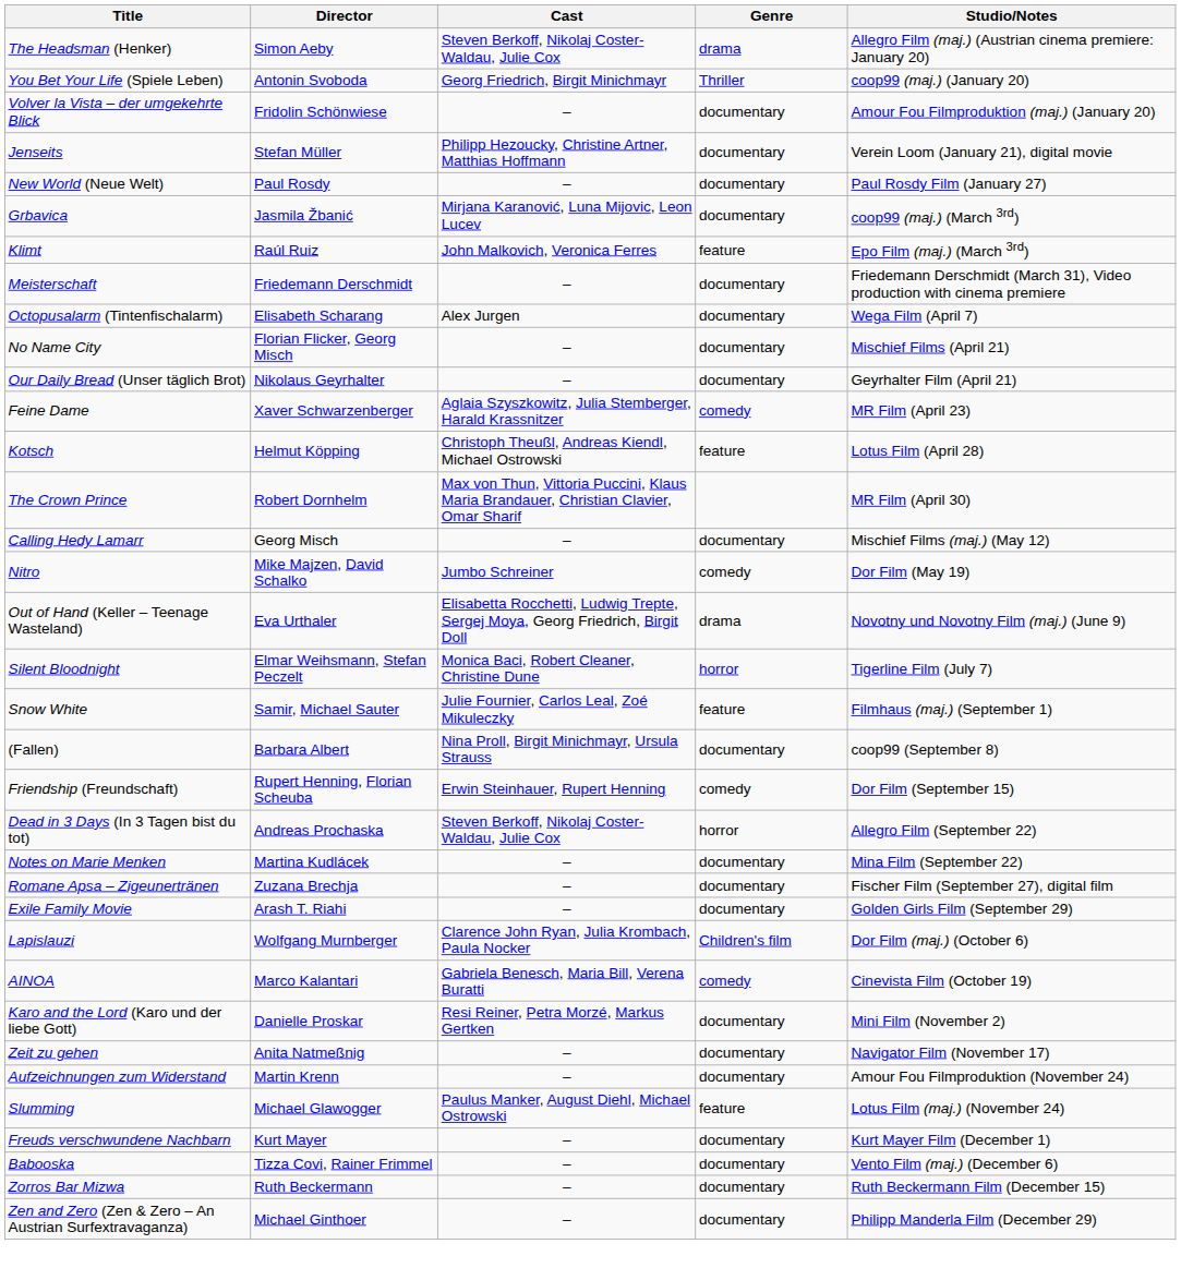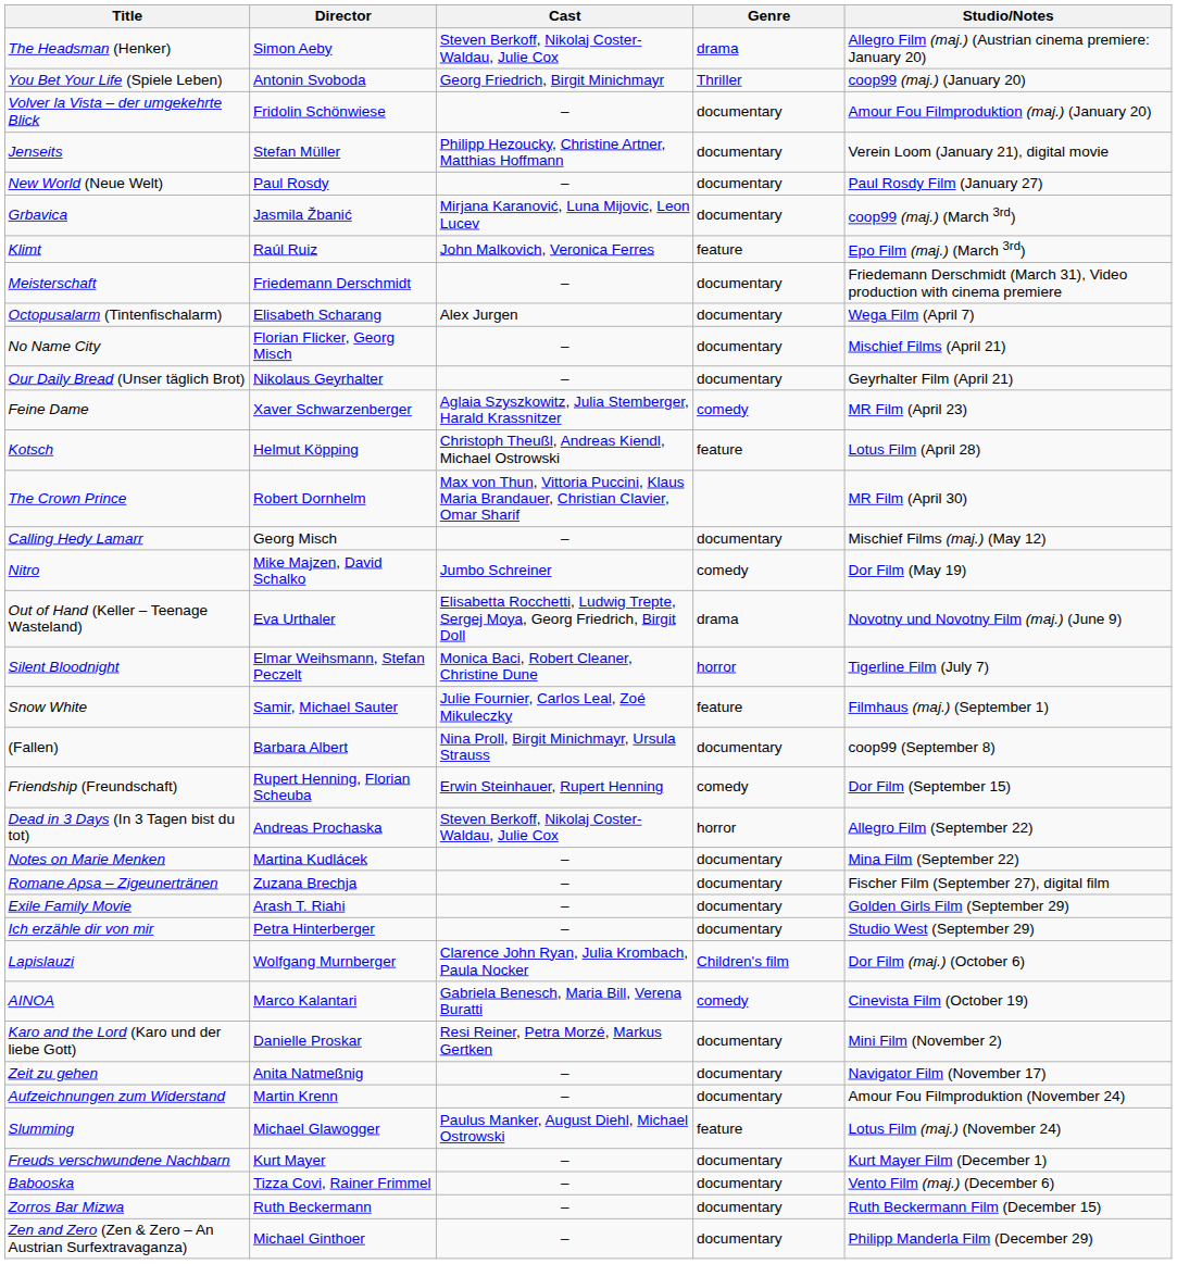 <table class="wikitable" width= "100%">
 <tr>
 <th width=21%>Title</th>
 <th width=16%>Director</th>
 <th width=22%>Cast</th>
 <th width=13%>Genre</th>
 <th width=28%>Studio/Notes</th>
 </tr>
 <tr>
 <td><em><a href='#'>The Headsman</a></em> (Henker)</td>
 <td><a href='#'>Simon Aeby</a></td>
 <td><a href='#'>Steven Berkoff</a>, <a href='#'>Nikolaj Coster-Waldau</a>, <a href='#'>Julie Cox</a></td>
 <td><a href='#'>drama</a></td>
 <td><a href='#'>Allegro Film</a> <em>(maj.)</em> (Austrian cinema premiere: January 20)</td>
 </tr>
 <tr>
 <td><em><a href='#'>You Bet Your Life</a></em> (Spiele Leben)</td>
 <td><a href='#'>Antonin Svoboda</a></td>
 <td><a href='#'>Georg Friedrich</a>, <a href='#'>Birgit Minichmayr</a></td>
 <td><a href='#'>Thriller</a></td>
 <td><a href='#'>coop99</a> <em>(maj.)</em> (January 20)</td>
 </tr>
 <tr>
 <td><em><a href='#'>Volver la Vista – der umgekehrte Blick</a></em></td>
 <td><a href='#'>Fridolin Schönwiese</a></td>
 <td align="center">–</td>
 <td>documentary</td>
 <td><a href='#'>Amour Fou Filmproduktion</a> <em>(maj.)</em> (January 20)</td>
 </tr>
 <tr>
 <td><em><a href='#'>Jenseits</a></em></td>
 <td><a href='#'>Stefan Müller</a></td>
 <td><a href='#'>Philipp Hezoucky</a>, <a href='#'>Christine Artner</a>, <a href='#'>Matthias Hoffmann</a></td>
 <td>documentary</td>
 <td>Verein Loom (January 21), digital movie</td>
 </tr>
 <tr>
 <td><em><a href='#'>New World</a></em> (Neue Welt)</td>
 <td><a href='#'>Paul Rosdy</a></td>
 <td align="center">–</td>
 <td>documentary</td>
 <td><a href='#'>Paul Rosdy Film</a> (January 27)</td>
 </tr>
 <tr>
 <td><em><a href='#'>Grbavica</a></em></td>
 <td><a href='#'>Jasmila Žbanić</a></td>
 <td><a href='#'>Mirjana Karanović</a>, <a href='#'>Luna Mijovic</a>, <a href='#'>Leon Lucev</a></td>
 <td>documentary</td>
 <td><a href='#'>coop99</a> <em>(maj.)</em> (March <sup>3rd</sup>)</td>
 </tr>
 <tr>
 <td><em><a href='#'>Klimt</a></em></td>
 <td><a href='#'>Raúl Ruiz</a></td>
 <td><a href='#'>John Malkovich</a>, <a href='#'>Veronica Ferres</a></td>
 <td>feature</td>
 <td><a href='#'>Epo Film</a> <em>(maj.)</em> (March <sup>3rd</sup>)</td>
 </tr>
 <tr>
 <td><em><a href='#'>Meisterschaft</a></em></td>
 <td><a href='#'>Friedemann Derschmidt</a></td>
 <td align="center">–</td>
 <td>documentary</td>
 <td>Friedemann Derschmidt (March 31), Video production with cinema premiere</td>
 </tr>
 <tr>
 <td><em><a href='#'>Octopusalarm</a></em> (Tintenfischalarm)</td>
 <td><a href='#'>Elisabeth Scharang</a></td>
 <td>Alex Jurgen</td>
 <td>documentary</td>
 <td><a href='#'>Wega Film</a> (April 7)</td>
 </tr>
 <tr>
 <td><em>No Name City</em></td>
 <td><a href='#'>Florian Flicker</a>, <a href='#'>Georg Misch</a></td>
 <td align="center">–</td>
 <td>documentary</td>
 <td><a href='#'>Mischief Films</a> (April 21)</td>
 </tr>
 <tr>
 <td><em><a href='#'>Our Daily Bread</a></em> (Unser täglich Brot)</td>
 <td><a href='#'>Nikolaus Geyrhalter</a></td>
 <td align="center">–</td>
 <td>documentary</td>
 <td>Geyrhalter Film (April 21)</td>
 </tr>
 <tr>
 <td><em>Feine Dame</em></td>
 <td><a href='#'>Xaver Schwarzenberger</a></td>
 <td><a href='#'>Aglaia Szyszkowitz</a>, <a href='#'>Julia Stemberger</a>, <a href='#'>Harald Krassnitzer</a></td>
 <td><a href='#'>comedy</a></td>
 <td><a href='#'>MR Film</a> (April 23)</td>
 </tr>
 <tr>
 <td><em><a href='#'>Kotsch</a></em></td>
 <td><a href='#'>Helmut Köpping</a></td>
 <td><a href='#'>Christoph Theußl</a>, <a href='#'>Andreas Kiendl</a>, Michael Ostrowski</td>
 <td>feature</td>
 <td><a href='#'>Lotus Film</a> (April 28)</td>
 </tr>
 <tr>
 <td><em><a href='#'>The Crown Prince</a></em></td>
 <td><a href='#'>Robert Dornhelm</a></td>
 <td><a href='#'>Max von Thun</a>, <a href='#'>Vittoria Puccini</a>, <a href='#'>Klaus Maria Brandauer</a>, <a href='#'>Christian Clavier</a>, <a href='#'>Omar Sharif</a></td>
 <td></td>
 <td><a href='#'>MR Film</a> (April 30)</td>
 </tr>
 <tr>
 <td><em><a href='#'>Calling Hedy Lamarr</a></em></td>
 <td>Georg Misch</td>
 <td align="center">–</td>
 <td>documentary</td>
 <td>Mischief Films <em>(maj.)</em> (May 12)</td>
 </tr>
 <tr>
 <td><em><a href='#'>Nitro</a></em></td>
 <td><a href='#'>Mike Majzen</a>, <a href='#'>David Schalko</a></td>
 <td><a href='#'>Jumbo Schreiner</a></td>
 <td>comedy</td>
 <td><a href='#'>Dor Film</a> (May 19)</td>
 </tr>
 <tr>
 <td><em>Out of Hand</em> (Keller – Teenage Wasteland)</td>
 <td><a href='#'>Eva Urthaler</a></td>
 <td><a href='#'>Elisabetta Rocchetti</a>, <a href='#'>Ludwig Trepte</a>, <a href='#'>Sergej Moya</a>, Georg Friedrich, <a href='#'>Birgit Doll</a></td>
 <td>drama</td>
 <td><a href='#'>Novotny und Novotny Film</a> <em>(maj.)</em> (June 9)</td>
 </tr>
 <tr>
 <td><em><a href='#'>Silent Bloodnight</a></em></td>
 <td><a href='#'>Elmar Weihsmann</a>, <a href='#'>Stefan Peczelt</a></td>
 <td><a href='#'>Monica Baci</a>, <a href='#'>Robert Cleaner</a>, <a href='#'>Christine Dune</a></td>
 <td><a href='#'>horror</a></td>
 <td><a href='#'>Tigerline Film</a> (July 7)</td>
 </tr>
 <tr>
 <td><em>Snow White</em></td>
 <td><a href='#'>Samir</a>, <a href='#'>Michael Sauter</a></td>
 <td><a href='#'>Julie Fournier</a>, <a href='#'>Carlos Leal</a>, <a href='#'>Zoé Mikuleczky</a></td>
 <td>feature</td>
 <td><a href='#'>Filmhaus</a> <em>(maj.)</em> (September 1)</td>
 </tr>
 <tr>
 <td><em></em> (Fallen)</td>
 <td><a href='#'>Barbara Albert</a></td>
 <td><a href='#'>Nina Proll</a>, <a href='#'>Birgit Minichmayr</a>, <a href='#'>Ursula Strauss</a></td>
 <td>documentary</td>
 <td>coop99 (September 8)</td>
 </tr>
 <tr>
 <td><em>Friendship</em> (Freundschaft)</td>
 <td><a href='#'>Rupert Henning</a>, <a href='#'>Florian Scheuba</a></td>
 <td><a href='#'>Erwin Steinhauer</a>, <a href='#'>Rupert Henning</a></td>
 <td>comedy</td>
 <td><a href='#'>Dor Film</a> (September 15)</td>
 </tr>
 <tr>
 <td><em><a href='#'>Dead in 3 Days</a></em> (In 3 Tagen bist du tot)</td>
 <td><a href='#'>Andreas Prochaska</a></td>
 <td><a href='#'>Steven Berkoff</a>, <a href='#'>Nikolaj Coster-Waldau</a>, <a href='#'>Julie Cox</a></td>
 <td>horror</td>
 <td><a href='#'>Allegro Film</a> (September 22)</td>
 </tr>
 <tr>
 <td><em><a href='#'>Notes on Marie Menken</a></em></td>
 <td><a href='#'>Martina Kudlácek</a></td>
 <td align="center">–</td>
 <td>documentary</td>
 <td><a href='#'>Mina Film</a> (September 22)</td>
 </tr>
 <tr>
 <td><em><a href='#'>Romane Apsa – Zigeunertränen</a></em></td>
 <td><a href='#'>Zuzana Brechja</a></td>
 <td align="center">–</td>
 <td>documentary</td>
 <td>Fischer Film (September 27), digital film</td>
 </tr>
 <tr>
 <td><em><a href='#'>Exile Family Movie</a></em></td>
 <td><a href='#'>Arash T. Riahi</a></td>
 <td align="center">–</td>
 <td>documentary</td>
 <td><a href='#'>Golden Girls Film</a> (September 29)</td>
 </tr>
 <tr>
+<td><em><a href='#'>Ich erzähle dir von mir</a></em></td>
+<td><a href='#'>Petra Hinterberger</a></td>
+<td align="center">–</td>
+<td>documentary</td>
+<td><a href='#'>Studio West</a> (September 29)</td>
+</tr>
+<tr>
 <td><em><a href='#'>Lapislauzi</a></em></td>
 <td><a href='#'>Wolfgang Murnberger</a></td>
 <td><a href='#'>Clarence John Ryan</a>, <a href='#'>Julia Krombach</a>, <a href='#'>Paula Nocker</a></td>
 <td><a href='#'>Children's film</a></td>
 <td><a href='#'>Dor Film</a> <em>(maj.)</em> (October 6)</td>
 </tr>
 <tr>
 <td><em><a href='#'>AINOA</a></em></td>
 <td><a href='#'>Marco Kalantari</a></td>
 <td><a href='#'>Gabriela Benesch</a>, <a href='#'>Maria Bill</a>, <a href='#'>Verena Buratti</a></td>
 <td><a href='#'>comedy</a></td>
 <td><a href='#'>Cinevista Film</a> (October 19)</td>
 </tr>
 <tr>
 <td><em><a href='#'>Karo and the Lord</a></em> (Karo und der liebe Gott)</td>
 <td><a href='#'>Danielle Proskar</a></td>
 <td><a href='#'>Resi Reiner</a>, <a href='#'>Petra Morzé</a>, <a href='#'>Markus Gertken</a></td>
 <td>documentary</td>
 <td><a href='#'>Mini Film</a> (November 2)</td>
 </tr>
 <tr>
 <td><em><a href='#'>Zeit zu gehen</a></em></td>
 <td><a href='#'>Anita Natmeßnig</a></td>
 <td align="center">–</td>
 <td>documentary</td>
 <td><a href='#'>Navigator Film</a> (November 17)</td>
 </tr>
 <tr>
 <td><em><a href='#'>Aufzeichnungen zum Widerstand</a></em></td>
 <td><a href='#'>Martin Krenn</a></td>
 <td align="center">–</td>
 <td>documentary</td>
 <td>Amour Fou Filmproduktion (November 24)</td>
 </tr>
 <tr>
 <td><em><a href='#'>Slumming</a></em></td>
 <td><a href='#'>Michael Glawogger</a></td>
 <td><a href='#'>Paulus Manker</a>, <a href='#'>August Diehl</a>, <a href='#'>Michael Ostrowski</a></td>
 <td>feature</td>
 <td><a href='#'>Lotus Film</a> <em>(maj.)</em> (November 24)</td>
 </tr>
 <tr>
 <td><em><a href='#'>Freuds verschwundene Nachbarn</a></em></td>
 <td><a href='#'>Kurt Mayer</a></td>
 <td align="center">–</td>
 <td>documentary</td>
 <td><a href='#'>Kurt Mayer Film</a> (December 1)</td>
 </tr>
 <tr>
 <td><em><a href='#'>Babooska</a></em></td>
 <td><a href='#'>Tizza Covi</a>, <a href='#'>Rainer Frimmel</a></td>
 <td align="center">–</td>
 <td>documentary</td>
 <td><a href='#'>Vento Film</a> <em>(maj.)</em> (December 6)</td>
 </tr>
 <tr>
 <td><em><a href='#'>Zorros Bar Mizwa</a></em></td>
 <td><a href='#'>Ruth Beckermann</a></td>
 <td align="center">–</td>
 <td>documentary</td>
 <td><a href='#'>Ruth Beckermann Film</a> (December 15)</td>
 </tr>
 <tr>
 <td><em><a href='#'>Zen and Zero</a></em> (Zen & Zero – An Austrian Surfextravaganza)</td>
 <td><a href='#'>Michael Ginthoer</a></td>
 <td align="center">–</td>
 <td>documentary</td>
 <td><a href='#'>Philipp Manderla Film</a> (December 29)</td>
 </tr>
 </table>
